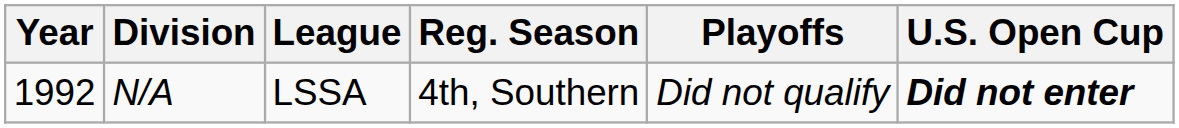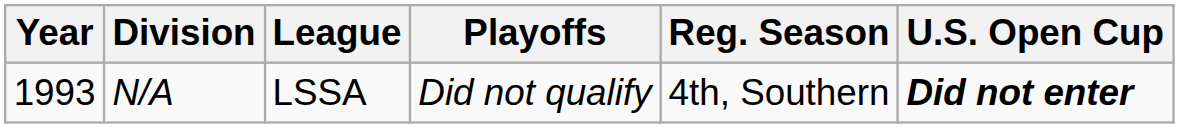 <table class="wikitable">
 <tr>
 <th>Year</th>
 <th>Division</th>
 <th>League</th>
+<th>Playoffs</th>
 <th>Reg. Season</th>
-<th>Playoffs</th>
 <th>U.S. Open Cup</th>
 </tr>
 <tr>
-<td>1992</td>
+<td>1993</td>
 <td><em>N/A</em></td>
 <td>LSSA</td>
+<td><em>Did not qualify</em></td>
 <td>4th, Southern</td>
-<td><em>Did not qualify</em></td>
 <td><strong><em>Did not enter</em></strong></td>
 </tr>
 </table>
